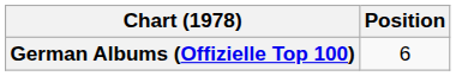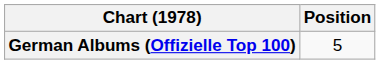 <table class="wikitable sortable plainrowheaders" style="text-align:center">
 <tr>
 <th scope="col">Chart (1978)</th>
 <th scope="col">Position</th>
 </tr>
 <tr>
 <th scope="row">German Albums (<a href='#'>Offizielle Top 100</a>)</th>
-<td>6</td>
+<td>5</td>
 </tr>
 </table>
